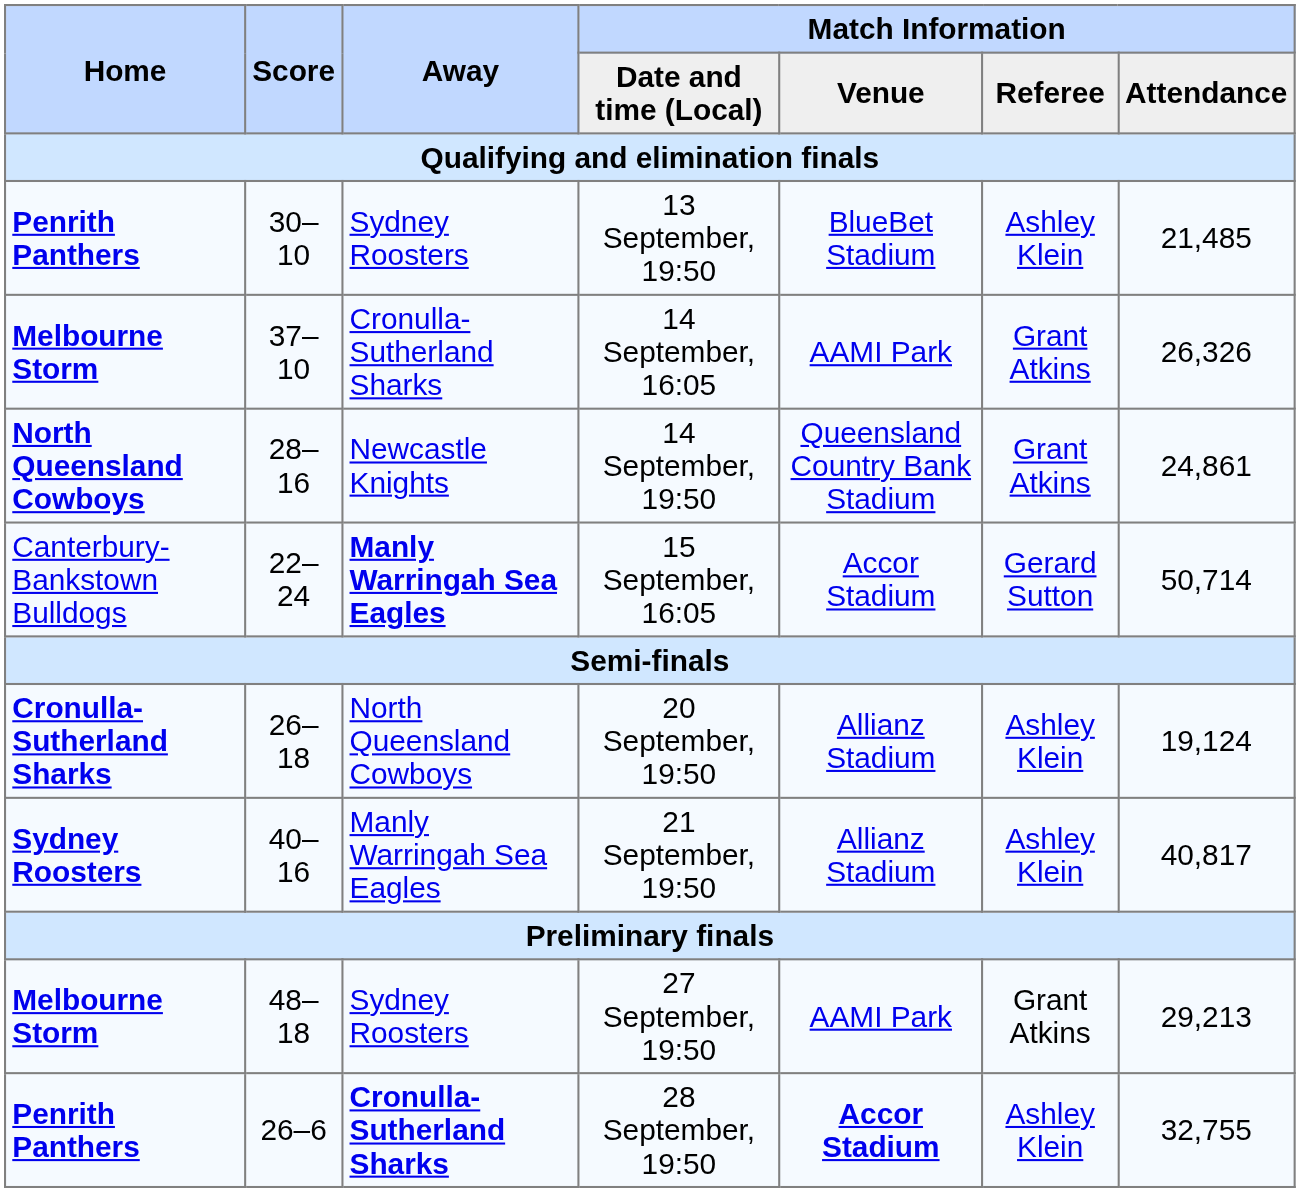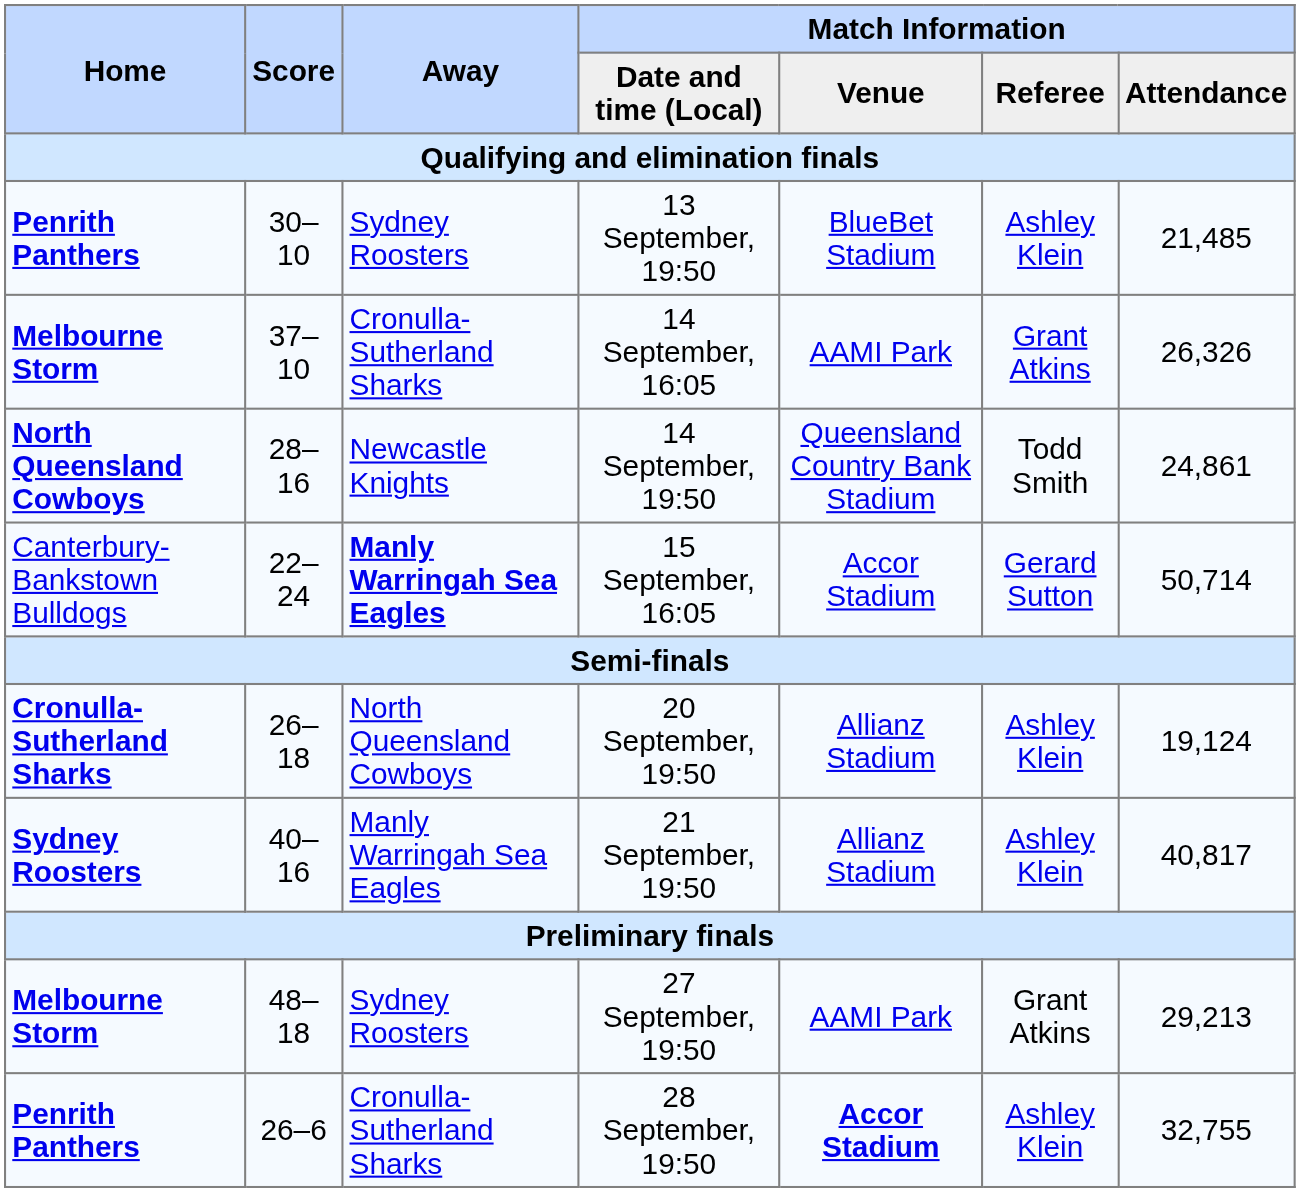 <table border="1" cellpadding="3" cellspacing="0" style="border-collapse:collapse; font-size:90%; text-align:center; width:100%;">
 <tr style="background:#c1d8ff;">
 <th rowspan="2" style="width:21%;">Home</th>
 <th rowspan="2" style="width:6%;">Score</th>
 <th rowspan="2" style="width:21%;">Away</th>
 <th colspan=6>Match Information</th>
 </tr>
 <tr style="background:#efefef;">
 <th width=17%>Date and time (Local)</th>
 <th width=17%>Venue</th>
 <th width=11%>Referee</th>
 <th width=7%>Attendance</th>
 </tr>
 <tr style="background:#d0e7ff;">
 <td colspan=7><strong>Qualifying and elimination finals</strong></td>
 </tr>
 <tr style="background:#f5faff;">
 <td align=left><strong> <a href='#'>Penrith Panthers</a></strong></td>
 <td>30–10</td>
 <td align=left> <a href='#'>Sydney Roosters</a></td>
 <td>13 September, 19:50</td>
 <td><a href='#'>BlueBet Stadium</a></td>
 <td><a href='#'>Ashley Klein</a></td>
 <td>21,485</td>
 </tr>
 <tr style="background:#f5faff;">
 <td align=left><strong> <a href='#'>Melbourne Storm</a></strong></td>
 <td>37–10</td>
 <td align=left> <a href='#'>Cronulla-Sutherland Sharks</a></td>
 <td>14 September, 16:05</td>
 <td><a href='#'>AAMI Park</a></td>
 <td><a href='#'>Grant Atkins</a></td>
 <td>26,326</td>
 </tr>
 <tr style="background:#f5faff;">
 <td align=left><strong> <a href='#'>North Queensland Cowboys</a></strong></td>
 <td>28–16</td>
 <td align=left> <a href='#'>Newcastle Knights</a></td>
 <td>14 September, 19:50</td>
 <td><a href='#'>Queensland Country Bank Stadium</a></td>
-<td><a href='#'>Grant Atkins</a></td>
+<td>Todd Smith</td>
 <td>24,861</td>
 </tr>
 <tr style="background:#f5faff;">
 <td align=left> <a href='#'>Canterbury-Bankstown Bulldogs</a></td>
 <td>22–24</td>
 <td align=left><strong> <a href='#'>Manly Warringah Sea Eagles</a></strong></td>
 <td>15 September, 16:05</td>
 <td><a href='#'>Accor Stadium</a></td>
 <td><a href='#'>Gerard Sutton</a></td>
 <td>50,714</td>
 </tr>
 <tr style="background:#d0e7ff;">
 <td colspan=7><strong>Semi-finals</strong></td>
 </tr>
 <tr style="background:#f5faff;">
 <td align=left><strong> <a href='#'>Cronulla-Sutherland Sharks</a></strong></td>
 <td>26–18</td>
 <td align=left> <a href='#'>North Queensland Cowboys</a></td>
 <td>20 September, 19:50</td>
 <td><a href='#'>Allianz Stadium</a></td>
 <td><a href='#'>Ashley Klein</a></td>
 <td>19,124</td>
 </tr>
 <tr style="background:#f5faff;">
 <td align=left><strong> <a href='#'>Sydney Roosters</a></strong></td>
 <td>40–16</td>
 <td align=left> <a href='#'>Manly Warringah Sea Eagles</a></td>
 <td>21 September, 19:50</td>
 <td><a href='#'>Allianz Stadium</a></td>
 <td><a href='#'>Ashley Klein</a></td>
 <td>40,817</td>
 </tr>
 <tr style="background:#d0e7ff;">
 <td colspan=7><strong>Preliminary finals</strong></td>
 </tr>
 <tr style="background:#f5faff;">
 <td align=left><strong> <a href='#'>Melbourne Storm</a></strong></td>
 <td>48–18</td>
 <td align=left> <a href='#'>Sydney Roosters</a></td>
 <td>27 September, 19:50</td>
 <td><a href='#'>AAMI Park</a></td>
 <td>Grant Atkins</td>
 <td>29,213</td>
 </tr>
 <tr style="background:#f5faff;">
 <td align=left><strong> <a href='#'>Penrith Panthers</a></strong></td>
 <td>26–6</td>
-<td align=left><strong> <a href='#'>Cronulla-Sutherland Sharks</a></strong></td>
+<td align=left> <a href='#'>Cronulla-Sutherland Sharks</a></td>
 <td>28 September, 19:50</td>
 <td><strong><a href='#'>Accor Stadium</a></strong></td>
 <td><a href='#'>Ashley Klein</a></td>
 <td>32,755</td>
 </tr>
 </table>
